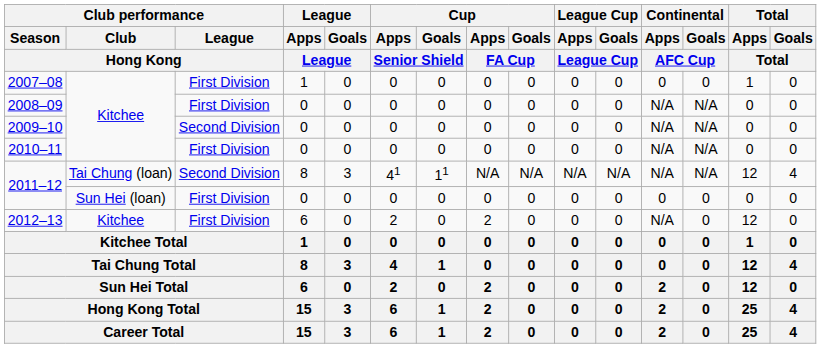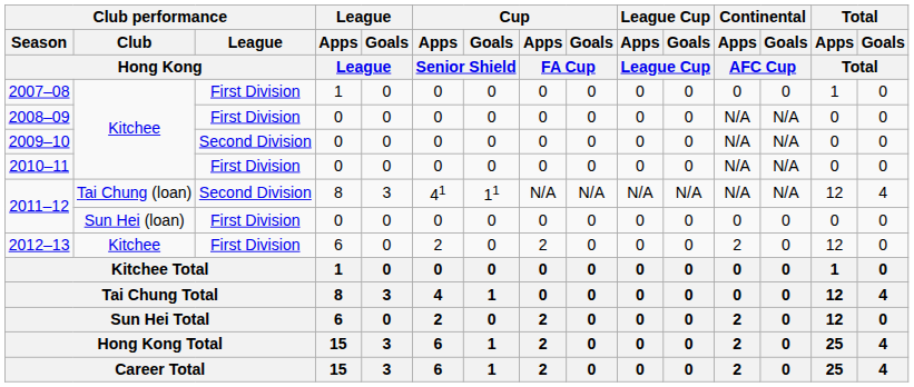 <table class="wikitable" style="text-align: center;">
 <tr>
 <th colspan="3">Club performance</th>
 <th colspan="2">League</th>
 <th colspan="4">Cup</th>
 <th colspan="2">League Cup</th>
 <th colspan="2">Continental</th>
 <th colspan="2">Total</th>
 </tr>
 <tr>
 <th>Season</th>
 <th>Club</th>
 <th>League</th>
 <th>Apps</th>
 <th>Goals</th>
 <th>Apps</th>
 <th>Goals</th>
 <th>Apps</th>
 <th>Goals</th>
 <th>Apps</th>
 <th>Goals</th>
 <th>Apps</th>
 <th>Goals</th>
 <th>Apps</th>
 <th>Goals</th>
 </tr>
 <tr>
 <th colspan="3">Hong Kong</th>
 <th colspan="2"><a href='#'>League</a></th>
 <th colspan="2"><a href='#'>Senior Shield</a></th>
 <th colspan="2"><a href='#'>FA Cup</a></th>
 <th colspan="2"><a href='#'>League Cup</a></th>
 <th colspan="2"><a href='#'>AFC Cup</a></th>
 <th colspan="2">Total</th>
 </tr>
 <tr>
 <td><a href='#'>2007–08</a></td>
 <td rowspan="4" valign="center"><a href='#'>Kitchee</a></td>
 <td><a href='#'>First Division</a></td>
 <td>1</td>
 <td>0</td>
 <td>0</td>
 <td>0</td>
 <td>0</td>
 <td>0</td>
 <td>0</td>
 <td>0</td>
 <td>0</td>
 <td>0</td>
 <td>1</td>
 <td>0</td>
 </tr>
 <tr>
 <td><a href='#'>2008–09</a></td>
 <td><a href='#'>First Division</a></td>
 <td>0</td>
 <td>0</td>
 <td>0</td>
 <td>0</td>
 <td>0</td>
 <td>0</td>
 <td>0</td>
 <td>0</td>
 <td>N/A</td>
 <td>N/A</td>
 <td>0</td>
 <td>0</td>
 </tr>
 <tr>
 <td><a href='#'>2009–10</a></td>
 <td><a href='#'>Second Division</a></td>
 <td>0</td>
 <td>0</td>
 <td>0</td>
 <td>0</td>
 <td>0</td>
 <td>0</td>
 <td>0</td>
 <td>0</td>
 <td>N/A</td>
 <td>N/A</td>
 <td>0</td>
 <td>0</td>
 </tr>
 <tr>
 <td><a href='#'>2010–11</a></td>
 <td><a href='#'>First Division</a></td>
 <td>0</td>
 <td>0</td>
 <td>0</td>
 <td>0</td>
 <td>0</td>
 <td>0</td>
 <td>0</td>
 <td>0</td>
 <td>N/A</td>
 <td>N/A</td>
 <td>0</td>
 <td>0</td>
 </tr>
 <tr>
 <td rowspan="2"><a href='#'>2011–12</a></td>
 <td valign="center"><a href='#'>Tai Chung</a> (loan)</td>
 <td><a href='#'>Second Division</a></td>
 <td>8</td>
 <td>3</td>
 <td>4<sup>1</sup></td>
 <td>1<sup>1</sup></td>
 <td>N/A</td>
 <td>N/A</td>
 <td>N/A</td>
 <td>N/A</td>
 <td>N/A</td>
 <td>N/A</td>
 <td>12</td>
 <td>4</td>
 </tr>
 <tr>
 <td valign="center"><a href='#'>Sun Hei</a> (loan)</td>
 <td><a href='#'>First Division</a></td>
 <td>0</td>
 <td>0</td>
 <td>0</td>
 <td>0</td>
 <td>0</td>
 <td>0</td>
 <td>0</td>
 <td>0</td>
 <td>0</td>
 <td>0</td>
 <td>0</td>
 <td>0</td>
 </tr>
 <tr>
 <td><a href='#'>2012–13</a></td>
 <td valign="center"><a href='#'>Kitchee</a></td>
 <td><a href='#'>First Division</a></td>
 <td>6</td>
 <td>0</td>
 <td>2</td>
 <td>0</td>
 <td>2</td>
 <td>0</td>
 <td>0</td>
 <td>0</td>
-<td>N/A</td>
+<td>2</td>
 <td>0</td>
 <td>12</td>
 <td>0</td>
 </tr>
 <tr>
 <th colspan="3">Kitchee Total</th>
 <th>1</th>
 <th>0</th>
 <th>0</th>
 <th>0</th>
 <th>0</th>
 <th>0</th>
 <th>0</th>
 <th>0</th>
 <th>0</th>
 <th>0</th>
 <th>1</th>
 <th>0</th>
 </tr>
 <tr>
 <th colspan="3">Tai Chung Total</th>
 <th>8</th>
 <th>3</th>
 <th>4</th>
 <th>1</th>
 <th>0</th>
 <th>0</th>
 <th>0</th>
 <th>0</th>
 <th>0</th>
 <th>0</th>
 <th>12</th>
 <th>4</th>
 </tr>
 <tr>
 <th colspan="3">Sun Hei Total</th>
 <th>6</th>
 <th>0</th>
 <th>2</th>
 <th>0</th>
 <th>2</th>
 <th>0</th>
 <th>0</th>
 <th>0</th>
 <th>2</th>
 <th>0</th>
 <th>12</th>
 <th>0</th>
 </tr>
 <tr>
 <th colspan="3">Hong Kong Total</th>
 <th>15</th>
 <th>3</th>
 <th>6</th>
 <th>1</th>
 <th>2</th>
 <th>0</th>
 <th>0</th>
 <th>0</th>
 <th>2</th>
 <th>0</th>
 <th>25</th>
 <th>4</th>
 </tr>
 <tr>
 <th colspan="3">Career Total</th>
 <th>15</th>
 <th>3</th>
 <th>6</th>
 <th>1</th>
 <th>2</th>
 <th>0</th>
 <th>0</th>
 <th>0</th>
 <th>2</th>
 <th>0</th>
 <th>25</th>
 <th>4</th>
 </tr>
 </table>
